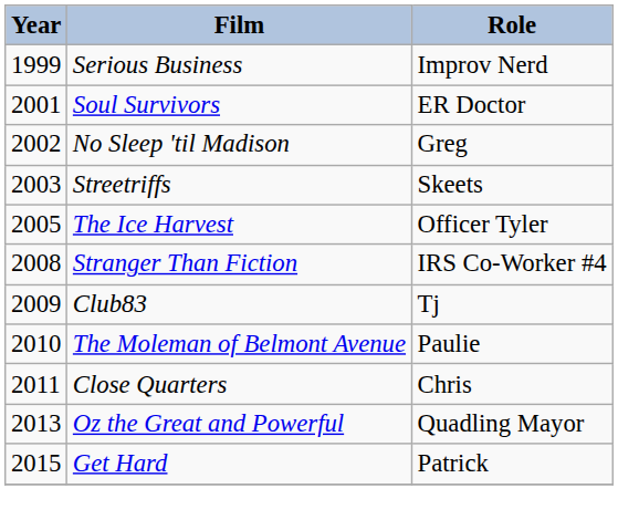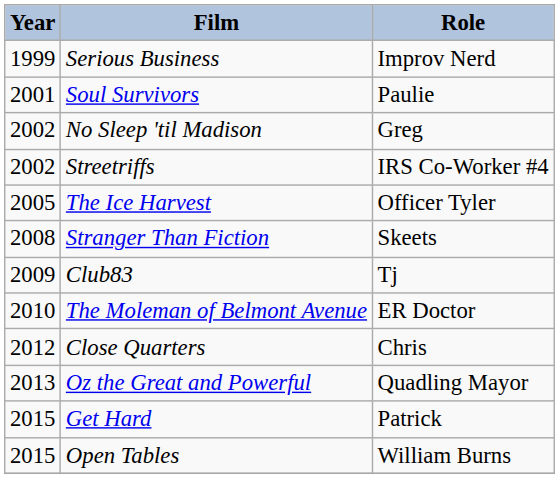 <table class="wikitable">
 <tr style="text-align:center;">
 <th style="background:#B0C4DE;">Year</th>
 <th style="background:#B0C4DE;">Film</th>
 <th style="background:#B0C4DE;">Role</th>
 </tr>
 <tr>
 <td>1999</td>
 <td><em>Serious Business</em></td>
 <td>Improv Nerd</td>
 </tr>
 <tr>
 <td>2001</td>
 <td><em><a href='#'>Soul Survivors</a></em></td>
-<td>ER Doctor</td>
+<td>Paulie</td>
 </tr>
 <tr>
 <td>2002</td>
 <td><em>No Sleep 'til Madison</em></td>
 <td>Greg</td>
 </tr>
 <tr>
-<td>2003</td>
+<td>2002</td>
 <td><em>Streetriffs</em></td>
-<td>Skeets</td>
+<td>IRS Co-Worker #4</td>
 </tr>
 <tr>
 <td>2005</td>
 <td><em><a href='#'>The Ice Harvest</a></em></td>
 <td>Officer Tyler</td>
 </tr>
 <tr>
 <td>2008</td>
 <td><em><a href='#'>Stranger Than Fiction</a></em></td>
-<td>IRS Co-Worker #4</td>
+<td>Skeets</td>
 </tr>
 <tr>
 <td>2009</td>
 <td><em>Club83</em></td>
 <td>Tj</td>
 </tr>
 <tr>
 <td>2010</td>
 <td><em><a href='#'>The Moleman of Belmont Avenue</a></em></td>
-<td>Paulie</td>
+<td>ER Doctor</td>
 </tr>
 <tr>
-<td>2011</td>
+<td>2012</td>
 <td><em>Close Quarters</em></td>
 <td>Chris</td>
 </tr>
 <tr>
 <td>2013</td>
 <td><em><a href='#'>Oz the Great and Powerful</a></em></td>
 <td>Quadling Mayor</td>
 </tr>
 <tr>
 <td>2015</td>
 <td><em><a href='#'>Get Hard</a></em></td>
 <td>Patrick</td>
 </tr>
 <tr>
+<td>2015</td>
+<td><em>Open Tables</em></td>
+<td>William Burns</td>
+</tr>
+<tr>
 </tr>
 </table>
